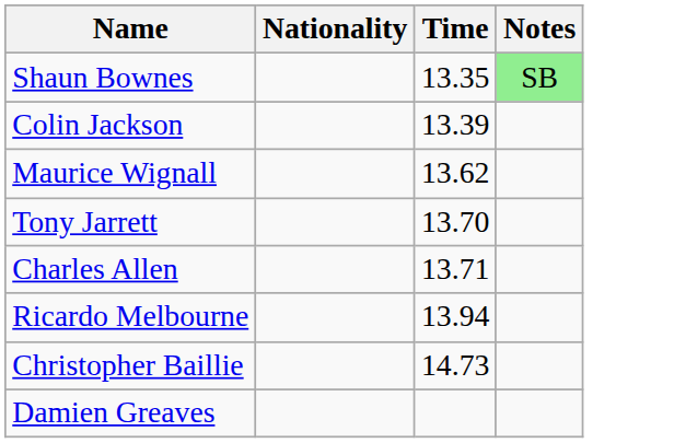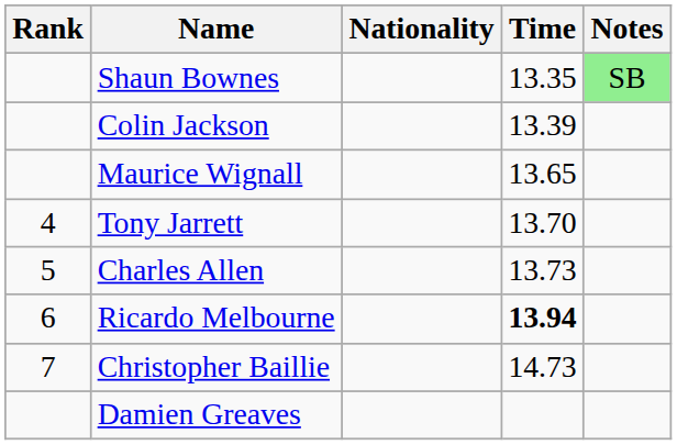 <table class="wikitable sortable" style="text-align:center">
 <tr>
+<th>Rank</th>
 <th>Name</th>
 <th>Nationality</th>
 <th>Time</th>
 <th>Notes</th>
 </tr>
 <tr>
+<td></td>
 <td align=left><a href='#'>Shaun Bownes</a></td>
 <td align=left></td>
 <td>13.35</td>
 <td style="background: lightgreen;">SB</td>
 </tr>
 <tr>
+<td></td>
 <td align=left><a href='#'>Colin Jackson</a></td>
 <td align=left></td>
 <td>13.39</td>
 <td></td>
 </tr>
 <tr>
+<td></td>
 <td align=left><a href='#'>Maurice Wignall</a></td>
 <td align=left></td>
-<td>13.62</td>
+<td>13.65</td>
 <td></td>
 </tr>
 <tr>
+<td>4</td>
 <td align=left><a href='#'>Tony Jarrett</a></td>
 <td align=left></td>
 <td>13.70</td>
 <td></td>
 </tr>
 <tr>
+<td>5</td>
 <td align=left><a href='#'>Charles Allen</a></td>
 <td align=left></td>
-<td>13.71</td>
+<td>13.73</td>
 <td></td>
 </tr>
 <tr>
+<td>6</td>
 <td align=left><a href='#'>Ricardo Melbourne</a></td>
 <td align=left></td>
-<td>13.94</td>
+<td><strong>13.94</strong></td>
 <td></td>
 </tr>
 <tr>
+<td>7</td>
 <td align=left><a href='#'>Christopher Baillie</a></td>
 <td align=left></td>
 <td>14.73</td>
 <td></td>
 </tr>
 <tr>
+<td></td>
 <td align=left><a href='#'>Damien Greaves</a></td>
 <td align=left></td>
 <td></td>
 <td></td>
 </tr>
 </table>
